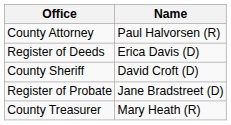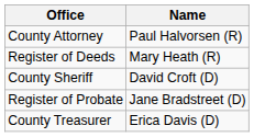 <table class=wikitable>
 <tr valign=bottom>
 <th>Office</th>
 <th>Name</th>
 </tr>
 <tr>
 <td>County Attorney</td>
 <td>Paul Halvorsen (R)</td>
 </tr>
 <tr>
 <td>Register of Deeds</td>
-<td>Erica Davis (D)</td>
+<td>Mary Heath (R)</td>
 </tr>
 <tr>
 <td>County Sheriff</td>
 <td>David Croft (D)</td>
 </tr>
 <tr>
 <td>Register of Probate</td>
 <td>Jane Bradstreet (D)</td>
 </tr>
 <tr>
 <td>County Treasurer</td>
-<td>Mary Heath (R)</td>
+<td>Erica Davis (D)</td>
 </tr>
 </table>
